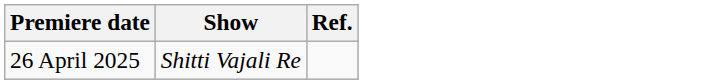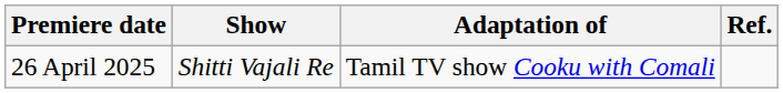 <table class="wikitable">
 <tr>
 <th>Premiere date</th>
 <th>Show</th>
+<th>Adaptation of</th>
 <th>Ref.</th>
 </tr>
 <tr>
 <td>26 April 2025</td>
 <td><em>Shitti Vajali Re</em></td>
+<td>Tamil TV show <em><a href='#'>Cooku with Comali</a></em></td>
 <td></td>
 </tr>
 </table>
